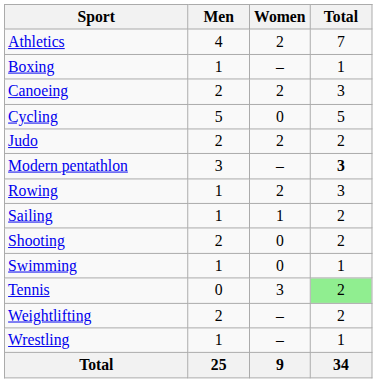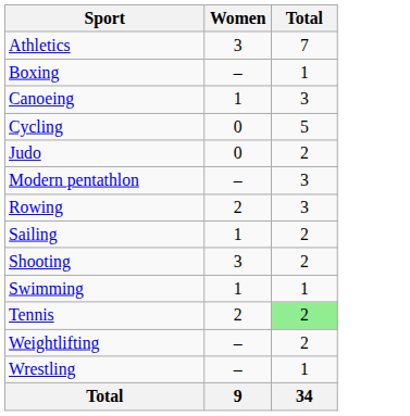 <table class="wikitable sortable" style="text-align:center;">
 <tr>
 <th width=180>Sport</th>
-<th width=55>Men</th>
 <th width=55>Women</th>
 <th width=55>Total</th>
 </tr>
 <tr>
 <td align=left><a href='#'>Athletics</a></td>
-<td>4</td>
-<td>2</td>
+<td>3</td>
 <td>7</td>
 </tr>
 <tr>
 <td align=left><a href='#'>Boxing</a></td>
-<td>1</td>
 <td>–</td>
 <td>1</td>
 </tr>
 <tr>
 <td align=left><a href='#'>Canoeing</a></td>
-<td>2</td>
-<td>2</td>
+<td>1</td>
 <td>3</td>
 </tr>
 <tr>
 <td align=left><a href='#'>Cycling</a></td>
-<td>5</td>
 <td>0</td>
 <td>5</td>
 </tr>
 <tr>
 <td align=left><a href='#'>Judo</a></td>
-<td>2</td>
-<td>2</td>
+<td>0</td>
 <td>2</td>
 </tr>
 <tr>
 <td align=left><a href='#'>Modern pentathlon</a></td>
+<td>–</td>
 <td>3</td>
-<td>–</td>
-<td><strong>3</strong></td>
 </tr>
 <tr>
 <td align=left><a href='#'>Rowing</a></td>
-<td>1</td>
 <td>2</td>
 <td>3</td>
 </tr>
 <tr>
 <td align=left><a href='#'>Sailing</a></td>
 <td>1</td>
-<td>1</td>
 <td>2</td>
 </tr>
 <tr>
 <td align=left><a href='#'>Shooting</a></td>
-<td>2</td>
-<td>0</td>
+<td>3</td>
 <td>2</td>
 </tr>
 <tr>
 <td align=left><a href='#'>Swimming</a></td>
 <td>1</td>
-<td>0</td>
 <td>1</td>
 </tr>
 <tr>
 <td align=left><a href='#'>Tennis</a></td>
-<td>0</td>
-<td>3</td>
+<td>2</td>
 <td style="background: lightgreen;">2</td>
 </tr>
 <tr>
 <td align=left><a href='#'>Weightlifting</a></td>
-<td>2</td>
 <td>–</td>
 <td>2</td>
 </tr>
 <tr>
 <td align=left><a href='#'>Wrestling</a></td>
-<td>1</td>
 <td>–</td>
 <td>1</td>
 </tr>
 <tr>
 <th>Total</th>
-<th>25</th>
 <th>9</th>
 <th>34</th>
 </tr>
 </table>
